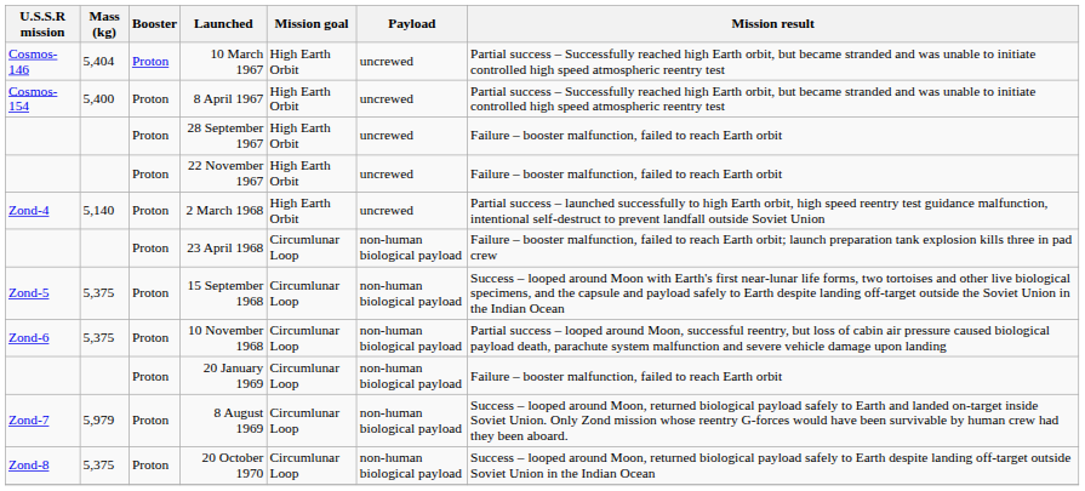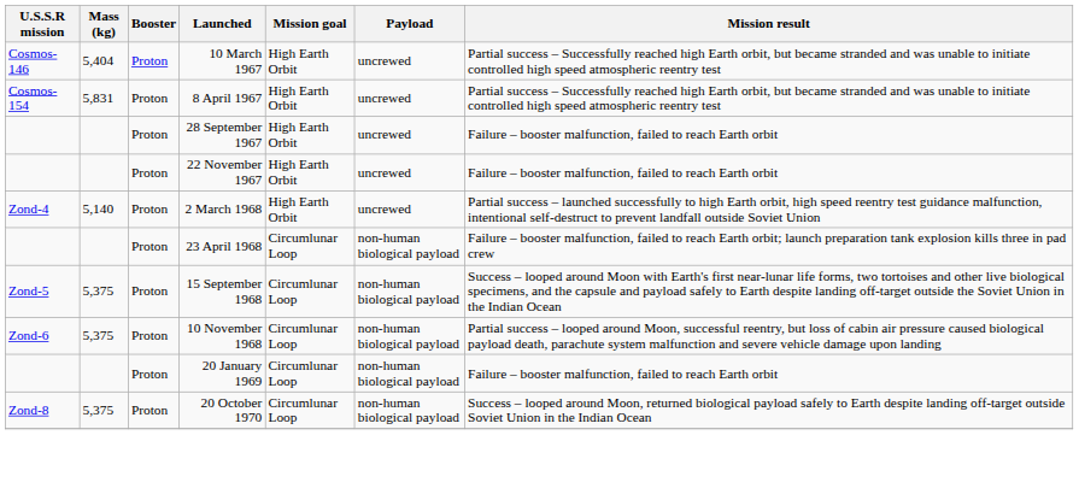 <table class="wikitable" style=" background: #f9f9f9; border-collapse: collapse; ">
 <tr>
 <th align=left>U.S.S.R mission</th>
 <th align=center>Mass (kg)</th>
 <th align=center>Booster</th>
 <th align=center>Launched</th>
 <th align=center>Mission goal</th>
 <th align=center>Payload</th>
 <th align=center>Mission result</th>
 </tr>
 <tr>
 <td><a href='#'>Cosmos-146</a></td>
 <td>5,404</td>
 <td><a href='#'>Proton</a></td>
 <td align="right">10 March 1967</td>
 <td>High Earth Orbit</td>
 <td>uncrewed</td>
 <td><span>Partial success</span> – Successfully reached high Earth orbit, but became stranded and was unable to initiate controlled high speed atmospheric reentry test</td>
 </tr>
 <tr>
 <td><a href='#'>Cosmos-154</a></td>
-<td>5,400</td>
+<td>5,831</td>
 <td>Proton</td>
 <td align="right">8 April 1967</td>
 <td>High Earth Orbit</td>
 <td>uncrewed</td>
 <td><span>Partial success</span> – Successfully reached high Earth orbit, but became stranded and was unable to initiate controlled high speed atmospheric reentry test</td>
 </tr>
 <tr>
 <td></td>
 <td></td>
 <td>Proton</td>
 <td align="right">28 September 1967</td>
 <td>High Earth Orbit</td>
 <td>uncrewed</td>
 <td><span>Failure</span> – booster malfunction, failed to reach Earth orbit</td>
 </tr>
 <tr>
 <td></td>
 <td></td>
 <td>Proton</td>
 <td align="right">22 November 1967</td>
 <td>High Earth Orbit</td>
 <td>uncrewed</td>
 <td><span>Failure</span> – booster malfunction, failed to reach Earth orbit</td>
 </tr>
 <tr>
 <td><a href='#'>Zond-4</a></td>
 <td>5,140</td>
 <td>Proton</td>
 <td align="right">2 March 1968</td>
 <td>High Earth Orbit</td>
 <td>uncrewed</td>
 <td><span>Partial success</span> – launched successfully to  high Earth orbit, high speed reentry test guidance malfunction, intentional self-destruct to prevent landfall outside Soviet Union</td>
 </tr>
 <tr>
 <td></td>
 <td></td>
 <td>Proton</td>
 <td align="right">23 April 1968</td>
 <td>Circumlunar Loop</td>
 <td>non-human biological payload</td>
 <td><span>Failure</span> – booster malfunction, failed to reach Earth orbit; launch preparation tank explosion kills three in pad crew</td>
 </tr>
 <tr>
 <td><a href='#'>Zond-5</a></td>
 <td>5,375</td>
 <td>Proton</td>
 <td align="right">15 September 1968</td>
 <td>Circumlunar Loop</td>
 <td>non-human biological payload</td>
 <td><span>Success</span> – looped around Moon with Earth's first near-lunar life forms, two tortoises and other live biological specimens, and the capsule and payload safely to Earth despite landing off-target outside the Soviet Union in the Indian Ocean</td>
 </tr>
 <tr>
 <td><a href='#'>Zond-6</a></td>
 <td>5,375</td>
 <td>Proton</td>
 <td align="right">10 November 1968</td>
 <td>Circumlunar Loop</td>
 <td>non-human biological payload</td>
 <td><span>Partial success</span> – looped around Moon, successful reentry, but loss of cabin air pressure caused biological payload death, parachute system malfunction and severe vehicle damage upon landing</td>
 </tr>
 <tr>
 <td></td>
 <td></td>
 <td>Proton</td>
 <td align="right">20 January 1969</td>
 <td>Circumlunar Loop</td>
 <td>non-human biological payload</td>
 <td><span>Failure</span> – booster malfunction, failed to reach Earth orbit</td>
 </tr>
 <tr>
-<td><a href='#'>Zond-7</a></td>
-<td>5,979</td>
-<td>Proton</td>
-<td align="right">8 August 1969</td>
-<td>Circumlunar Loop</td>
-<td>non-human biological payload</td>
-<td><span>Success</span> – looped around Moon, returned biological payload safely to Earth and landed on-target inside Soviet Union. Only Zond mission whose reentry G-forces would have been survivable by human crew had they been aboard.</td>
-</tr>
-<tr>
 <td><a href='#'>Zond-8</a></td>
 <td>5,375</td>
 <td>Proton</td>
 <td align="right">20 October 1970</td>
 <td>Circumlunar Loop</td>
 <td>non-human biological payload</td>
 <td><span>Success</span> – looped around Moon, returned biological payload safely to Earth despite landing off-target outside Soviet Union in the Indian Ocean</td>
 </tr>
 <tr>
 </tr>
 </table>
